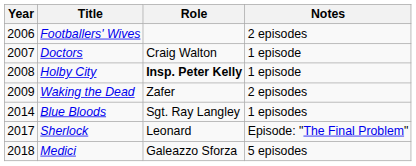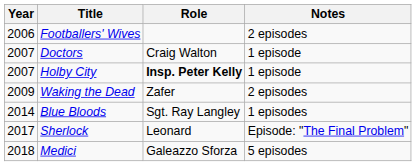 <table class="wikitable">
 <tr>
 <th>Year</th>
 <th>Title</th>
 <th>Role</th>
 <th>Notes</th>
 </tr>
 <tr>
 <td>2006</td>
 <td><em><a href='#'>Footballers' Wives</a></em></td>
 <td></td>
 <td>2 episodes</td>
 </tr>
 <tr>
 <td>2007</td>
 <td><a href='#'><em>Doctors</em></a></td>
 <td>Craig Walton</td>
 <td>1 episode</td>
 </tr>
 <tr>
-<td>2008</td>
+<td>2007</td>
 <td><em><a href='#'>Holby City</a></em></td>
 <td><strong>Insp. Peter Kelly</strong></td>
 <td>1 episode</td>
 </tr>
 <tr>
 <td>2009</td>
 <td><a href='#'><em>Waking the Dead</em></a></td>
 <td>Zafer</td>
 <td>2 episodes</td>
 </tr>
 <tr>
 <td>2014</td>
 <td><a href='#'><em>Blue Bloods</em></a></td>
 <td>Sgt. Ray Langley</td>
 <td>1 episodes</td>
 </tr>
 <tr>
 <td>2017</td>
 <td><a href='#'><em>Sherlock</em></a></td>
 <td>Leonard</td>
 <td>Episode: "<a href='#'>The Final Problem</a>"</td>
 </tr>
 <tr>
 <td>2018</td>
 <td><a href='#'><em>Medici</em></a></td>
 <td>Galeazzo Sforza</td>
 <td>5 episodes</td>
 </tr>
 </table>
